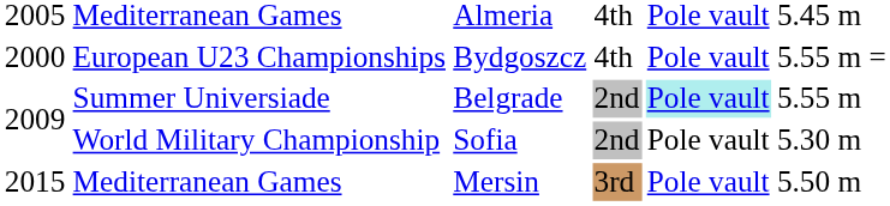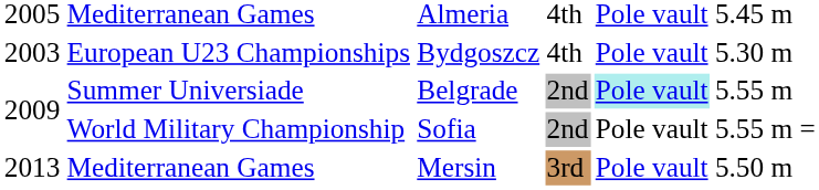 <table>
 <tr>
 <td>2005</td>
 <td align=left><a href='#'>Mediterranean Games</a></td>
 <td align=left> <a href='#'>Almeria</a></td>
 <td>4th</td>
 <td><a href='#'>Pole vault</a></td>
 <td>5.45 m </td>
 </tr>
 <tr>
-<td>2000</td>
+<td>2003</td>
 <td align=left><a href='#'>European U23 Championships</a></td>
 <td align=left> <a href='#'>Bydgoszcz</a></td>
 <td>4th</td>
 <td><a href='#'>Pole vault</a></td>
-<td>5.55 m  =</td>
+<td>5.30 m</td>
 </tr>
 <tr>
 <td rowspan=2>2009</td>
 <td rowspan=1 align=left><a href='#'>Summer Universiade</a></td>
 <td rowspan=1 align=left> <a href='#'>Belgrade</a></td>
 <td bgcolor=silver>2nd</td>
 <td style="background: paleturquoise;"><a href='#'>Pole vault</a></td>
 <td>5.55 m </td>
 </tr>
 <tr>
 <td rowspan=1 align=left><a href='#'>World Military Championship</a></td>
 <td rowspan=1 align=left> <a href='#'>Sofia</a></td>
 <td bgcolor=silver>2nd</td>
 <td>Pole vault</td>
-<td>5.30 m</td>
+<td>5.55 m  =</td>
 </tr>
 <tr>
-<td>2015</td>
+<td>2013</td>
 <td rowspan=1 align=left><a href='#'>Mediterranean Games</a></td>
 <td rowspan=1 align=left> <a href='#'>Mersin</a></td>
 <td bgcolor=cc9966>3rd</td>
 <td><a href='#'>Pole vault</a></td>
 <td>5.50 m</td>
 </tr>
 </table>
